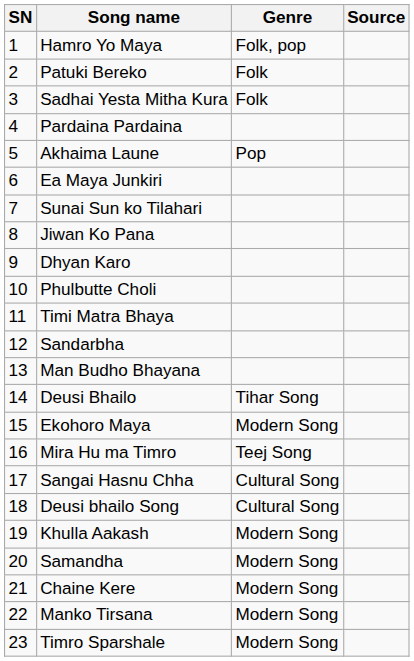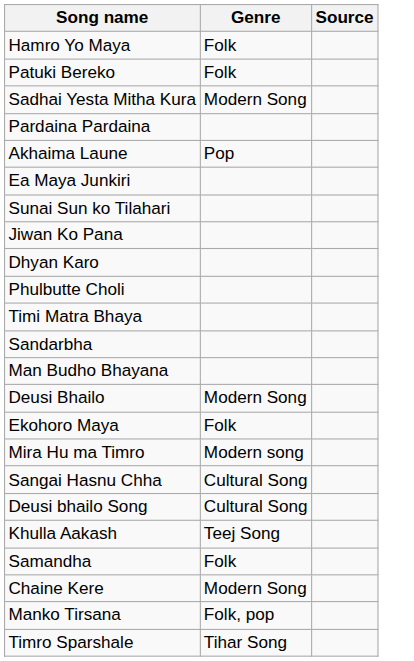 <table class="wikitable sortable">
 <tr>
-<th>SN</th>
 <th>Song name</th>
 <th>Genre</th>
 <th>Source</th>
 </tr>
 <tr>
-<td>1</td>
 <td>Hamro Yo Maya</td>
-<td>Folk, pop</td>
+<td>Folk</td>
 <td></td>
 </tr>
 <tr>
-<td>2</td>
 <td>Patuki Bereko</td>
 <td>Folk</td>
 <td></td>
 </tr>
 <tr>
-<td>3</td>
 <td>Sadhai Yesta Mitha Kura</td>
-<td>Folk</td>
+<td>Modern Song</td>
 <td></td>
 </tr>
 <tr>
-<td>4</td>
 <td>Pardaina Pardaina</td>
 <td></td>
 <td></td>
 </tr>
 <tr>
-<td>5</td>
 <td>Akhaima Laune</td>
 <td>Pop</td>
 <td></td>
 </tr>
 <tr>
-<td>6</td>
 <td>Ea Maya Junkiri</td>
 <td></td>
 <td></td>
 </tr>
 <tr>
-<td>7</td>
 <td>Sunai Sun ko Tilahari</td>
 <td></td>
 <td></td>
 </tr>
 <tr>
-<td>8</td>
 <td>Jiwan Ko Pana</td>
 <td></td>
 <td></td>
 </tr>
 <tr>
-<td>9</td>
 <td>Dhyan Karo</td>
 <td></td>
 <td></td>
 </tr>
 <tr>
-<td>10</td>
 <td>Phulbutte Choli</td>
 <td></td>
 <td></td>
 </tr>
 <tr>
-<td>11</td>
 <td>Timi Matra Bhaya</td>
 <td></td>
 <td></td>
 </tr>
 <tr>
-<td>12</td>
 <td>Sandarbha</td>
 <td></td>
 <td></td>
 </tr>
 <tr>
-<td>13</td>
 <td>Man Budho Bhayana</td>
 <td></td>
 <td></td>
 </tr>
 <tr>
-<td>14</td>
 <td>Deusi Bhailo</td>
-<td>Tihar Song</td>
-<td></td>
-</tr>
-<tr>
-<td>15</td>
-<td>Ekohoro Maya</td>
 <td>Modern Song</td>
 <td></td>
 </tr>
 <tr>
-<td>16</td>
-<td>Mira Hu ma Timro</td>
-<td>Teej Song</td>
+<td>Ekohoro Maya</td>
+<td>Folk</td>
 <td></td>
 </tr>
 <tr>
-<td>17</td>
+<td>Mira Hu ma Timro</td>
+<td>Modern song</td>
+<td></td>
+</tr>
+<tr>
 <td>Sangai Hasnu Chha</td>
 <td>Cultural Song</td>
 <td></td>
 </tr>
 <tr>
-<td>18</td>
 <td>Deusi bhailo Song</td>
 <td>Cultural Song</td>
 <td></td>
 </tr>
 <tr>
-<td>19</td>
 <td>Khulla Aakash</td>
-<td>Modern Song</td>
+<td>Teej Song</td>
 <td></td>
 </tr>
 <tr>
-<td>20</td>
 <td>Samandha</td>
-<td>Modern Song</td>
+<td>Folk</td>
 <td></td>
 </tr>
 <tr>
-<td>21</td>
 <td>Chaine Kere</td>
 <td>Modern Song</td>
 <td></td>
 </tr>
 <tr>
-<td>22</td>
 <td>Manko Tirsana</td>
-<td>Modern Song</td>
+<td>Folk, pop</td>
 <td></td>
 </tr>
 <tr>
-<td>23</td>
 <td>Timro Sparshale</td>
-<td>Modern Song</td>
+<td>Tihar Song</td>
 <td></td>
 </tr>
 </table>
